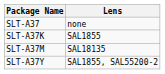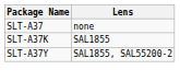 <table class="wikitable">
 <tr>
 <th>Package Name</th>
 <th>Lens</th>
 </tr>
 <tr>
 <td>SLT-A37</td>
 <td>none</td>
 </tr>
 <tr>
 <td>SLT-A37K</td>
 <td>SAL1855</td>
 </tr>
 <tr>
-<td>SLT-A37M</td>
-<td>SAL18135</td>
-</tr>
-<tr>
 <td>SLT-A37Y</td>
 <td>SAL1855, SAL55200-2</td>
 </tr>
 </table>
